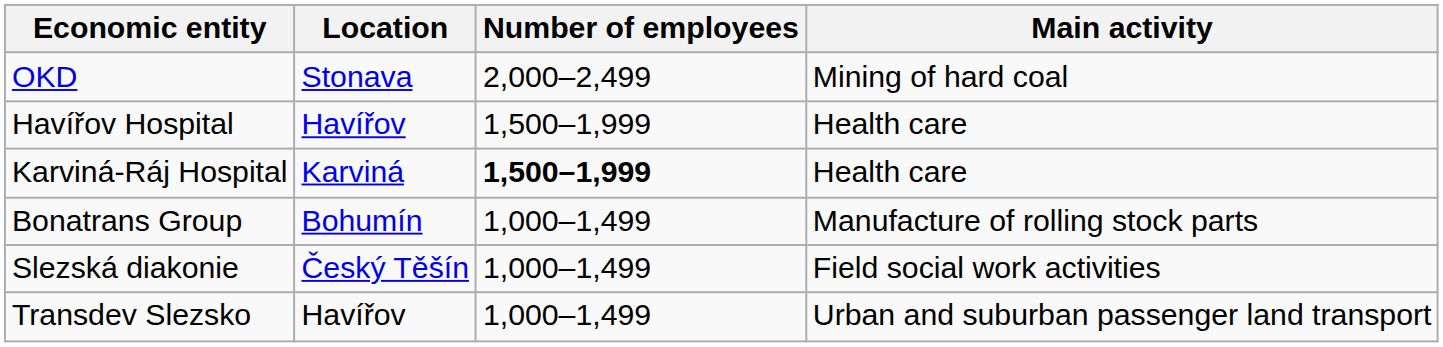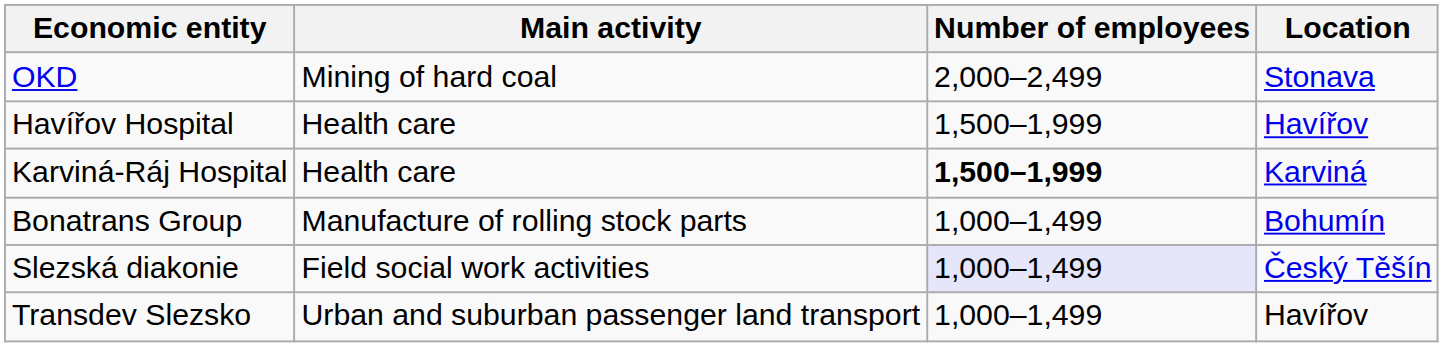 <table class="wikitable sortable">
 <tr>
 <th>Economic entity</th>
+<th>Main activity</th>
+<th>Number of employees</th>
 <th>Location</th>
-<th>Number of employees</th>
-<th>Main activity</th>
 </tr>
 <tr>
 <td><a href='#'>OKD</a></td>
+<td>Mining of hard coal</td>
+<td>2,000–2,499</td>
 <td><a href='#'>Stonava</a></td>
-<td>2,000–2,499</td>
-<td>Mining of hard coal</td>
 </tr>
 <tr>
 <td>Havířov Hospital</td>
+<td>Health care</td>
+<td>1,500–1,999</td>
 <td><a href='#'>Havířov</a></td>
-<td>1,500–1,999</td>
-<td>Health care</td>
 </tr>
 <tr>
 <td>Karviná-Ráj Hospital</td>
+<td>Health care</td>
+<td><strong>1,500–1,999</strong></td>
 <td><a href='#'>Karviná</a></td>
-<td><strong>1,500–1,999</strong></td>
-<td>Health care</td>
 </tr>
 <tr>
 <td>Bonatrans Group</td>
+<td>Manufacture of rolling stock parts</td>
+<td>1,000–1,499</td>
 <td><a href='#'>Bohumín</a></td>
-<td>1,000–1,499</td>
-<td>Manufacture of rolling stock parts</td>
 </tr>
 <tr>
 <td>Slezská diakonie</td>
+<td>Field social work activities</td>
+<td style="background: lavender;">1,000–1,499</td>
 <td><a href='#'>Český Těšín</a></td>
-<td>1,000–1,499</td>
-<td>Field social work activities</td>
 </tr>
 <tr>
 <td>Transdev Slezsko</td>
+<td>Urban and suburban passenger land transport</td>
+<td>1,000–1,499</td>
 <td>Havířov</td>
-<td>1,000–1,499</td>
-<td>Urban and suburban passenger land transport</td>
 </tr>
 </table>
